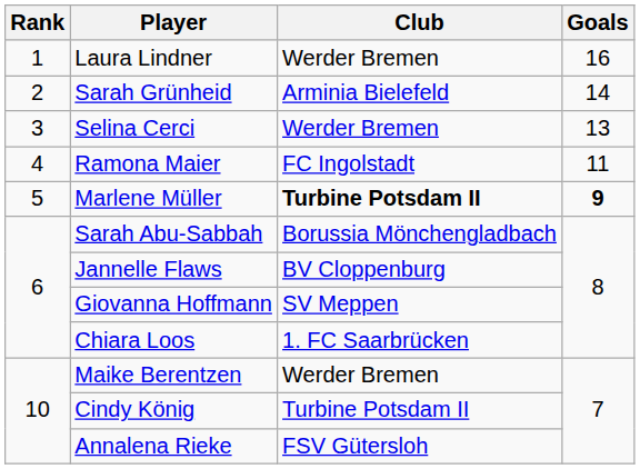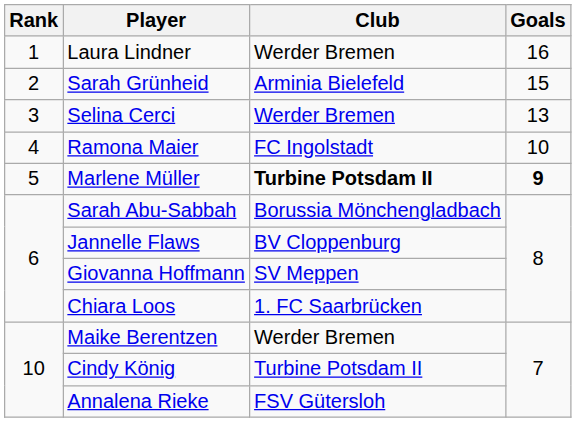 <table class="wikitable" style="text-align:center">
 <tr>
 <th>Rank</th>
 <th>Player</th>
 <th>Club</th>
 <th>Goals</th>
 </tr>
 <tr>
 <td>1</td>
 <td align="left"> Laura Lindner</td>
 <td align="left">Werder Bremen</td>
 <td>16</td>
 </tr>
 <tr>
 <td>2</td>
 <td align="left"> <a href='#'>Sarah Grünheid</a></td>
 <td align="left"><a href='#'>Arminia Bielefeld</a></td>
-<td>14</td>
+<td>15</td>
 </tr>
 <tr>
 <td>3</td>
 <td align="left"> <a href='#'>Selina Cerci</a></td>
 <td align="left"><a href='#'>Werder Bremen</a></td>
 <td>13</td>
 </tr>
 <tr>
 <td>4</td>
 <td align="left"> <a href='#'>Ramona Maier</a></td>
 <td align="left"><a href='#'>FC Ingolstadt</a></td>
-<td>11</td>
+<td>10</td>
 </tr>
 <tr>
 <td>5</td>
 <td align="left"> <a href='#'>Marlene Müller</a></td>
 <td align="left"><strong>Turbine Potsdam II</strong></td>
 <td><strong>9</strong></td>
 </tr>
 <tr>
 <td rowspan=4>6</td>
 <td align="left"> <a href='#'>Sarah Abu-Sabbah</a></td>
 <td align="left"><a href='#'>Borussia Mönchengladbach</a></td>
 <td rowspan=4>8</td>
 </tr>
 <tr>
 <td align="left"> <a href='#'>Jannelle Flaws</a></td>
 <td align="left"><a href='#'>BV Cloppenburg</a></td>
 </tr>
 <tr>
 <td align="left"> <a href='#'>Giovanna Hoffmann</a></td>
 <td align="left"><a href='#'>SV Meppen</a></td>
 </tr>
 <tr>
 <td align="left"> <a href='#'>Chiara Loos</a></td>
 <td align="left"><a href='#'>1. FC Saarbrücken</a></td>
 </tr>
 <tr>
 <td rowspan=3>10</td>
 <td align="left"> <a href='#'>Maike Berentzen</a></td>
 <td align="left">Werder Bremen</td>
 <td rowspan=3>7</td>
 </tr>
 <tr>
 <td align="left"> <a href='#'>Cindy König</a></td>
 <td align="left"><a href='#'>Turbine Potsdam II</a></td>
 </tr>
 <tr>
 <td align="left"> <a href='#'>Annalena Rieke</a></td>
 <td align="left"><a href='#'>FSV Gütersloh</a></td>
 </tr>
 </table>
